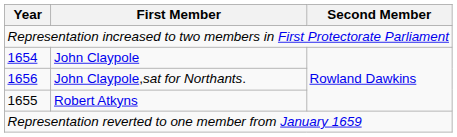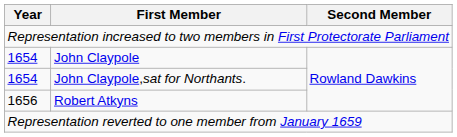 <table class="wikitable">
 <tr>
 <th>Year</th>
 <th>First Member</th>
 <th>Second Member</th>
 </tr>
 <tr>
 <td colspan="3"><em>Representation increased to two members in <a href='#'>First Protectorate Parliament</a></em></td>
 </tr>
 <tr>
 <td><a href='#'>1654</a></td>
 <td><a href='#'>John Claypole</a></td>
 <td rowspan="3"><a href='#'>Rowland Dawkins</a></td>
 </tr>
 <tr>
-<td><a href='#'>1656</a></td>
+<td><a href='#'>1654</a></td>
 <td><a href='#'>John Claypole</a>,<em>sat for Northants</em>.</td>
 </tr>
 <tr>
-<td>1655</td>
+<td>1656</td>
 <td><a href='#'>Robert Atkyns</a></td>
 </tr>
 <tr>
 <td colspan="3"><em>Representation reverted to one member from <a href='#'>January 1659</a></em></td>
 </tr>
 </table>
